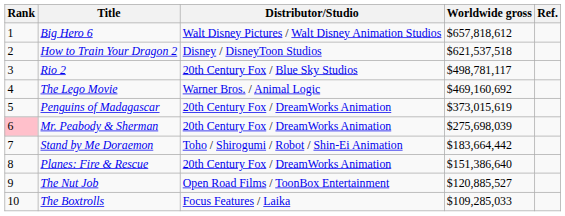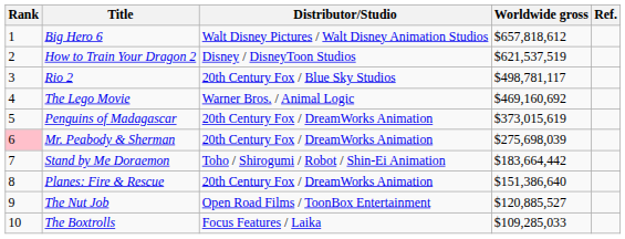 <table class="wikitable sortable" style="margin:auto; margin:auto;">
 <tr>
 <th>Rank</th>
 <th>Title</th>
 <th>Distributor/Studio</th>
 <th>Worldwide gross</th>
 <th>Ref.</th>
 </tr>
 <tr>
 <td>1</td>
 <td><em><a href='#'>Big Hero 6</a></em></td>
 <td><a href='#'>Walt Disney Pictures</a> / <a href='#'>Walt Disney Animation Studios</a></td>
 <td>$657,818,612</td>
 <td></td>
 </tr>
 <tr>
 <td>2</td>
 <td><em><a href='#'>How to Train Your Dragon 2</a></em></td>
 <td><a href='#'>Disney</a> / <a href='#'>DisneyToon Studios</a></td>
-<td>$621,537,518</td>
+<td>$621,537,519</td>
 <td></td>
 </tr>
 <tr>
 <td>3</td>
 <td><em><a href='#'>Rio 2</a></em></td>
 <td><a href='#'>20th Century Fox</a> / <a href='#'>Blue Sky Studios</a></td>
 <td>$498,781,117</td>
 <td></td>
 </tr>
 <tr>
 <td>4</td>
 <td><em><a href='#'>The Lego Movie</a></em></td>
 <td><a href='#'>Warner Bros.</a> / <a href='#'>Animal Logic</a></td>
 <td>$469,160,692</td>
 <td></td>
 </tr>
 <tr>
 <td>5</td>
 <td><em><a href='#'>Penguins of Madagascar</a></em></td>
 <td><a href='#'>20th Century Fox</a> / <a href='#'>DreamWorks Animation</a></td>
 <td>$373,015,619</td>
 <td></td>
 </tr>
 <tr>
 <td style="background: pink;">6</td>
 <td><em><a href='#'>Mr. Peabody & Sherman</a></em></td>
 <td><a href='#'>20th Century Fox</a> / <a href='#'>DreamWorks Animation</a></td>
 <td>$275,698,039</td>
 <td></td>
 </tr>
 <tr>
 <td>7</td>
 <td><em><a href='#'>Stand by Me Doraemon</a></em></td>
 <td><a href='#'>Toho</a> / <a href='#'>Shirogumi</a> / <a href='#'>Robot</a> / <a href='#'>Shin-Ei Animation</a></td>
 <td>$183,664,442</td>
 <td></td>
 </tr>
 <tr>
 <td>8</td>
 <td><em><a href='#'>Planes: Fire & Rescue</a></em></td>
 <td><a href='#'>20th Century Fox</a> / <a href='#'>DreamWorks Animation</a></td>
 <td>$151,386,640</td>
 <td></td>
 </tr>
 <tr>
 <td>9</td>
 <td><em><a href='#'>The Nut Job</a></em></td>
 <td><a href='#'>Open Road Films</a> / <a href='#'>ToonBox Entertainment</a></td>
 <td>$120,885,527</td>
 <td></td>
 </tr>
 <tr>
 <td>10</td>
 <td><em><a href='#'>The Boxtrolls</a></em></td>
 <td><a href='#'>Focus Features</a> / <a href='#'>Laika</a></td>
 <td>$109,285,033</td>
 <td></td>
 </tr>
 </table>
